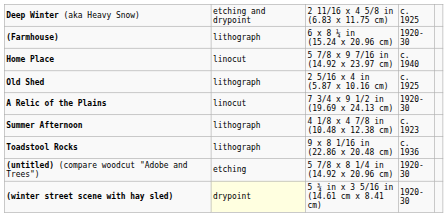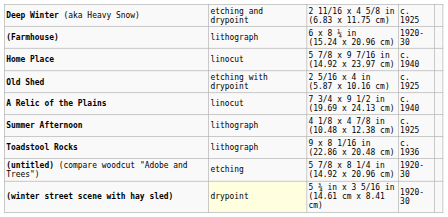 <table class="wikitable" style="max-width: 720px">
 <tr>
 <td><strong>Deep Winter</strong> (aka Heavy Snow)</td>
 <td>etching and drypoint</td>
 <td>2 11/16 x 4 5/8 in<br>(6.83 x 11.75 cm)</td>
 <td>c. 1925</td>
 <td> </td>
 </tr>
 <tr>
 <td><strong>(Farmhouse)</strong></td>
 <td>lithograph</td>
 <td>6 x 8 ¼ in<br>(15.24 x 20.96 cm)</td>
 <td>1920-30</td>
 <td></td>
 </tr>
 <tr>
 <td><strong>Home Place</strong></td>
 <td>linocut</td>
 <td>5 7/8 x 9 7/16 in<br>(14.92 x 23.97 cm)</td>
 <td>c. 1940</td>
 <td> </td>
 </tr>
 <tr>
 <td><strong>Old Shed</strong></td>
-<td>lithograph</td>
+<td>etching with drypoint</td>
 <td>2 5/16 x 4 in<br>(5.87 x 10.16 cm)</td>
 <td>c. 1925</td>
 <td></td>
 </tr>
 <tr>
 <td><strong>A Relic of the Plains</strong></td>
 <td>linocut</td>
 <td>7 3/4 x 9 1/2 in<br>(19.69 x 24.13 cm)</td>
-<td>1920-30</td>
+<td>c. 1940</td>
 <td> </td>
 </tr>
 <tr>
 <td><strong>Summer Afternoon</strong></td>
 <td>lithograph</td>
 <td>4 1/8 x 4 7/8 in<br>(10.48 x 12.38 cm)</td>
-<td>c. 1923</td>
+<td>c. 1925</td>
 <td></td>
 </tr>
 <tr>
 <td><strong>Toadstool Rocks</strong></td>
 <td>lithograph</td>
 <td>9 x 8 1/16 in<br>(22.86 x 20.48 cm)</td>
 <td>c. 1936</td>
 <td></td>
 </tr>
 <tr>
 <td><strong>(untitled)</strong> (compare woodcut "Adobe and Trees")</td>
 <td>etching</td>
 <td>5 7/8 x 8 1/4 in<br>(14.92 x 20.96 cm)</td>
 <td>1920-30</td>
 <td></td>
 </tr>
 <tr>
 <td><strong>(winter street scene with hay sled)</strong></td>
 <td style="background: lightyellow;">drypoint</td>
 <td>5 ¾ in x 3 5/16 in<br>(14.61 cm x 8.41 cm)</td>
 <td>1920-30</td>
 <td></td>
 </tr>
 </table>
